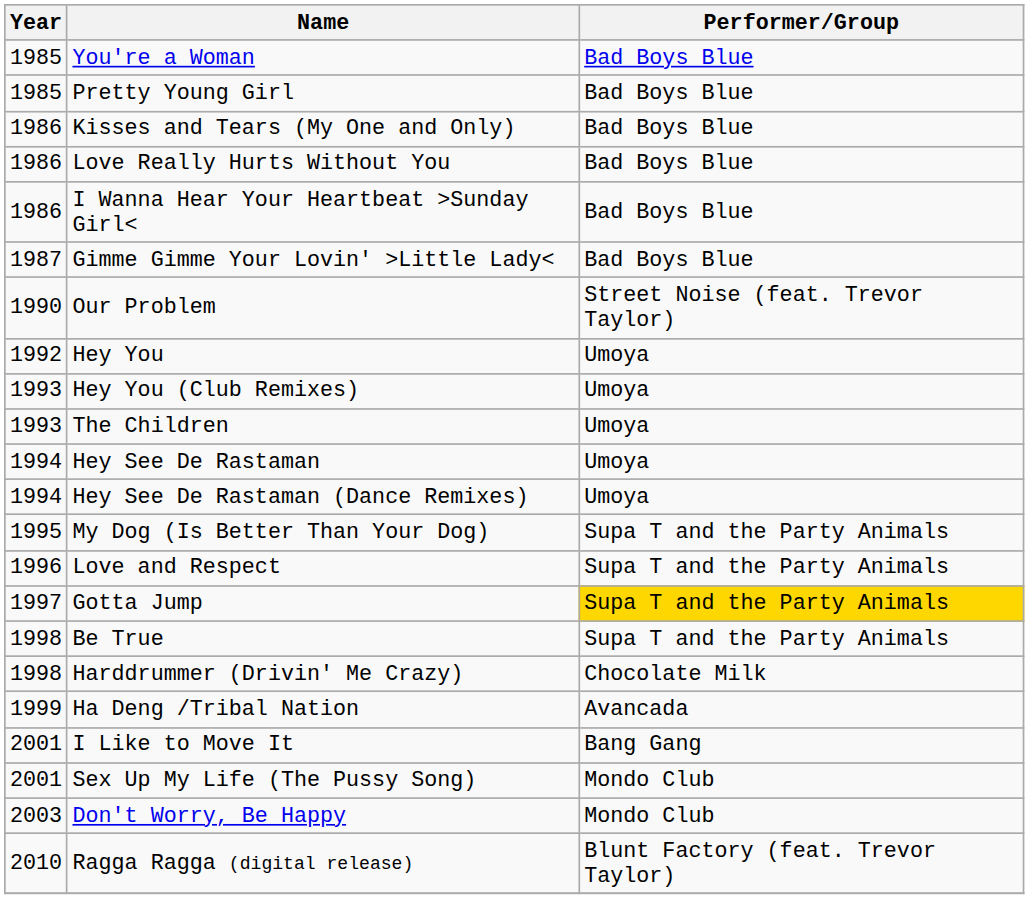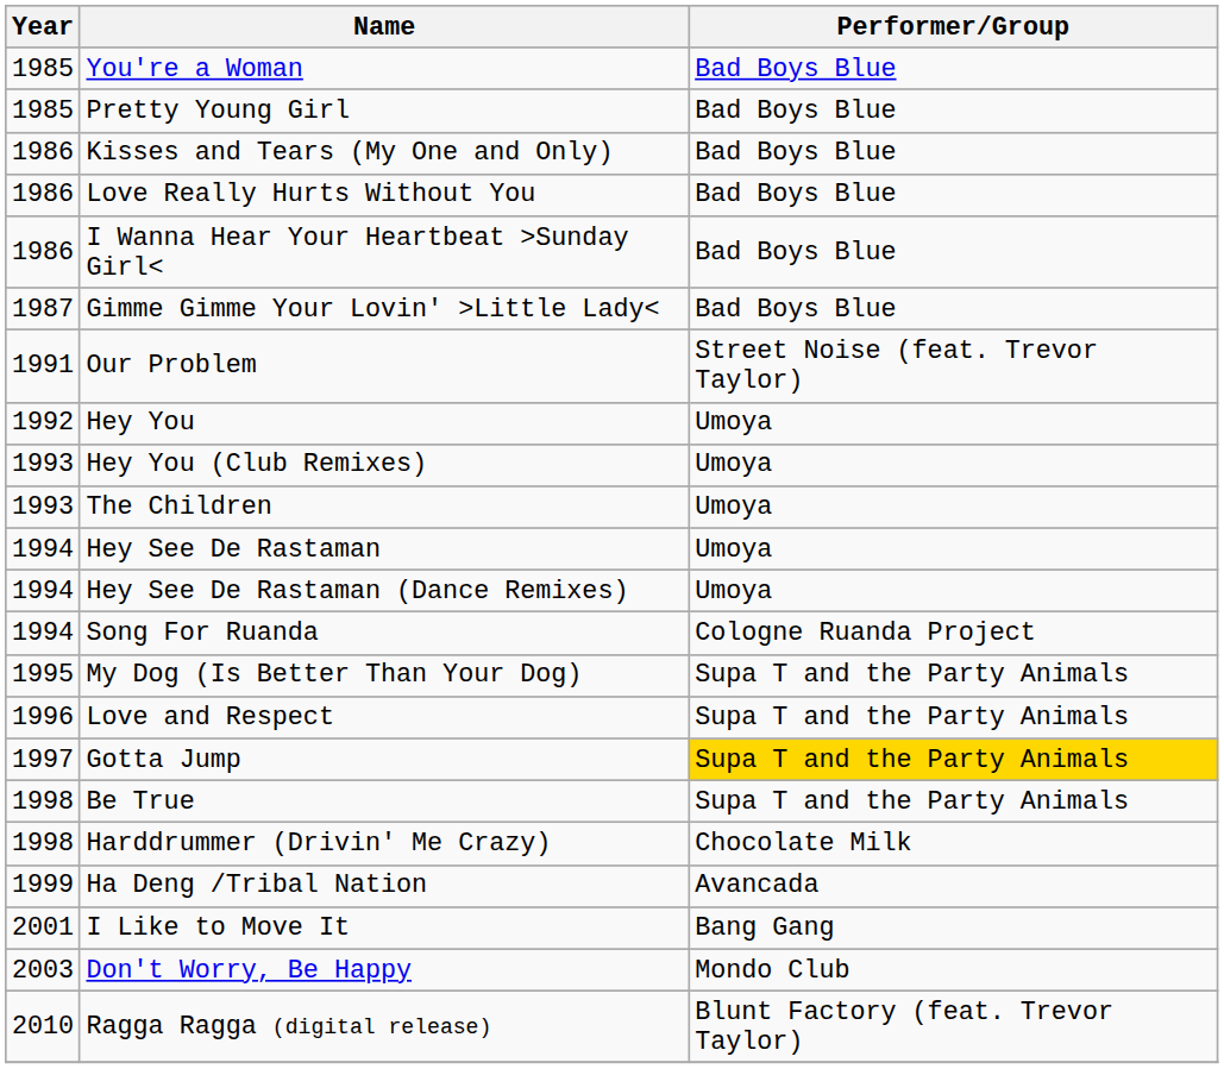 <table class="wikitable">
 <tr>
 <th>Year</th>
 <th>Name</th>
 <th>Performer/Group</th>
 </tr>
 <tr>
 <td>1985</td>
 <td><a href='#'>You're a Woman</a></td>
 <td><a href='#'>Bad Boys Blue</a></td>
 </tr>
 <tr>
 <td>1985</td>
 <td>Pretty Young Girl</td>
 <td>Bad Boys Blue</td>
 </tr>
 <tr>
 <td>1986</td>
 <td>Kisses and Tears (My One and Only)</td>
 <td>Bad Boys Blue</td>
 </tr>
 <tr>
 <td>1986</td>
 <td>Love Really Hurts Without You</td>
 <td>Bad Boys Blue</td>
 </tr>
 <tr>
 <td>1986</td>
 <td>I Wanna Hear Your Heartbeat >Sunday Girl<</td>
 <td>Bad Boys Blue</td>
 </tr>
 <tr>
 <td>1987</td>
 <td>Gimme Gimme Your Lovin' >Little Lady<</td>
 <td>Bad Boys Blue</td>
 </tr>
 <tr>
-<td>1990</td>
+<td>1991</td>
 <td>Our Problem</td>
 <td>Street Noise (feat. Trevor Taylor)</td>
 </tr>
 <tr>
 <td>1992</td>
 <td>Hey You</td>
 <td>Umoya</td>
 </tr>
 <tr>
 <td>1993</td>
 <td>Hey You (Club Remixes)</td>
 <td>Umoya</td>
 </tr>
 <tr>
 <td>1993</td>
 <td>The Children</td>
 <td>Umoya</td>
 </tr>
 <tr>
 <td>1994</td>
 <td>Hey See De Rastaman</td>
 <td>Umoya</td>
 </tr>
 <tr>
 <td>1994</td>
 <td>Hey See De Rastaman (Dance Remixes)</td>
 <td>Umoya</td>
+</tr>
+<tr>
+<td>1994</td>
+<td>Song For Ruanda</td>
+<td>Cologne Ruanda Project</td>
 </tr>
 <tr>
 <td>1995</td>
 <td>My Dog (Is Better Than Your Dog)</td>
 <td>Supa T and the Party Animals</td>
 </tr>
 <tr>
 <td>1996</td>
 <td>Love and Respect</td>
 <td>Supa T and the Party Animals</td>
 </tr>
 <tr>
 <td>1997</td>
 <td>Gotta Jump</td>
 <td style="background: gold;">Supa T and the Party Animals</td>
 </tr>
 <tr>
 <td>1998</td>
 <td>Be True</td>
 <td>Supa T and the Party Animals</td>
 </tr>
 <tr>
 <td>1998</td>
 <td>Harddrummer (Drivin' Me Crazy)</td>
 <td>Chocolate Milk</td>
 </tr>
 <tr>
 <td>1999</td>
 <td>Ha Deng /Tribal Nation</td>
 <td>Avancada</td>
 </tr>
 <tr>
 <td>2001</td>
 <td>I Like to Move It</td>
 <td>Bang Gang</td>
 </tr>
 <tr>
-<td>2001</td>
-<td>Sex Up My Life (The Pussy Song)</td>
-<td>Mondo Club</td>
-</tr>
-<tr>
 <td>2003</td>
 <td><a href='#'>Don't Worry, Be Happy</a></td>
 <td>Mondo Club</td>
 </tr>
 <tr>
 <td>2010</td>
 <td>Ragga Ragga <small>(digital release)</small></td>
 <td>Blunt Factory (feat. Trevor Taylor)</td>
 </tr>
 <tr>
 </tr>
 </table>
